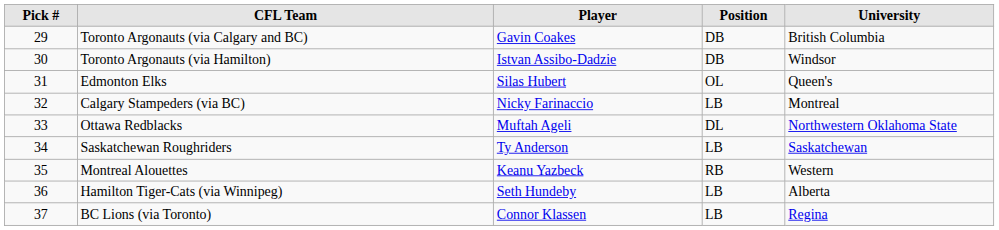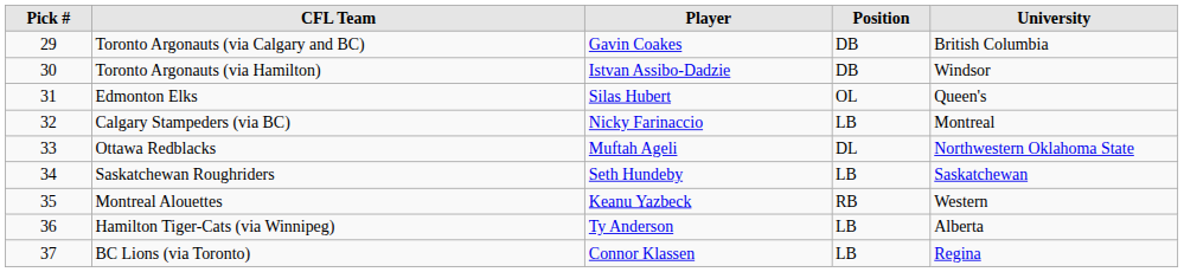 <table class="wikitable" style="width: 90%">
 <tr>
 <th style="background:#E5E5E5;" width=7%>Pick #</th>
 <th width=40% style="background:#E5E5E5;">CFL Team</th>
 <th width=20% style="background:#E5E5E5;">Player</th>
 <th width=8% style="background:#E5E5E5;">Position</th>
 <th width=20% style="background:#E5E5E5;">University</th>
 </tr>
 <tr>
 <td align=center>29</td>
 <td>Toronto Argonauts (via Calgary and BC)</td>
 <td><a href='#'>Gavin Coakes</a></td>
 <td>DB</td>
 <td>British Columbia</td>
 </tr>
 <tr>
 <td align=center>30</td>
 <td>Toronto Argonauts (via Hamilton)</td>
 <td><a href='#'>Istvan Assibo-Dadzie</a></td>
 <td>DB</td>
 <td>Windsor</td>
 </tr>
 <tr>
 <td align=center>31</td>
 <td>Edmonton Elks</td>
 <td><a href='#'>Silas Hubert</a></td>
 <td>OL</td>
 <td>Queen's</td>
 </tr>
 <tr>
 <td align=center>32</td>
 <td>Calgary Stampeders (via BC)</td>
 <td><a href='#'>Nicky Farinaccio</a></td>
 <td>LB</td>
 <td>Montreal</td>
 </tr>
 <tr>
 <td align=center>33</td>
 <td>Ottawa Redblacks</td>
 <td><a href='#'>Muftah Ageli</a></td>
 <td>DL</td>
 <td><a href='#'>Northwestern Oklahoma State</a></td>
 </tr>
 <tr>
 <td align=center>34</td>
 <td>Saskatchewan Roughriders</td>
-<td><a href='#'>Ty Anderson</a></td>
+<td><a href='#'>Seth Hundeby</a></td>
 <td>LB</td>
 <td><a href='#'>Saskatchewan</a></td>
 </tr>
 <tr>
 <td align=center>35</td>
 <td>Montreal Alouettes</td>
 <td><a href='#'>Keanu Yazbeck</a></td>
 <td>RB</td>
 <td>Western</td>
 </tr>
 <tr>
 <td align=center>36</td>
 <td>Hamilton Tiger-Cats (via Winnipeg)</td>
-<td><a href='#'>Seth Hundeby</a></td>
+<td><a href='#'>Ty Anderson</a></td>
 <td>LB</td>
 <td>Alberta</td>
 </tr>
 <tr>
 <td align=center>37</td>
 <td>BC Lions (via Toronto)</td>
 <td><a href='#'>Connor Klassen</a></td>
 <td>LB</td>
 <td><a href='#'>Regina</a></td>
 </tr>
 </table>
